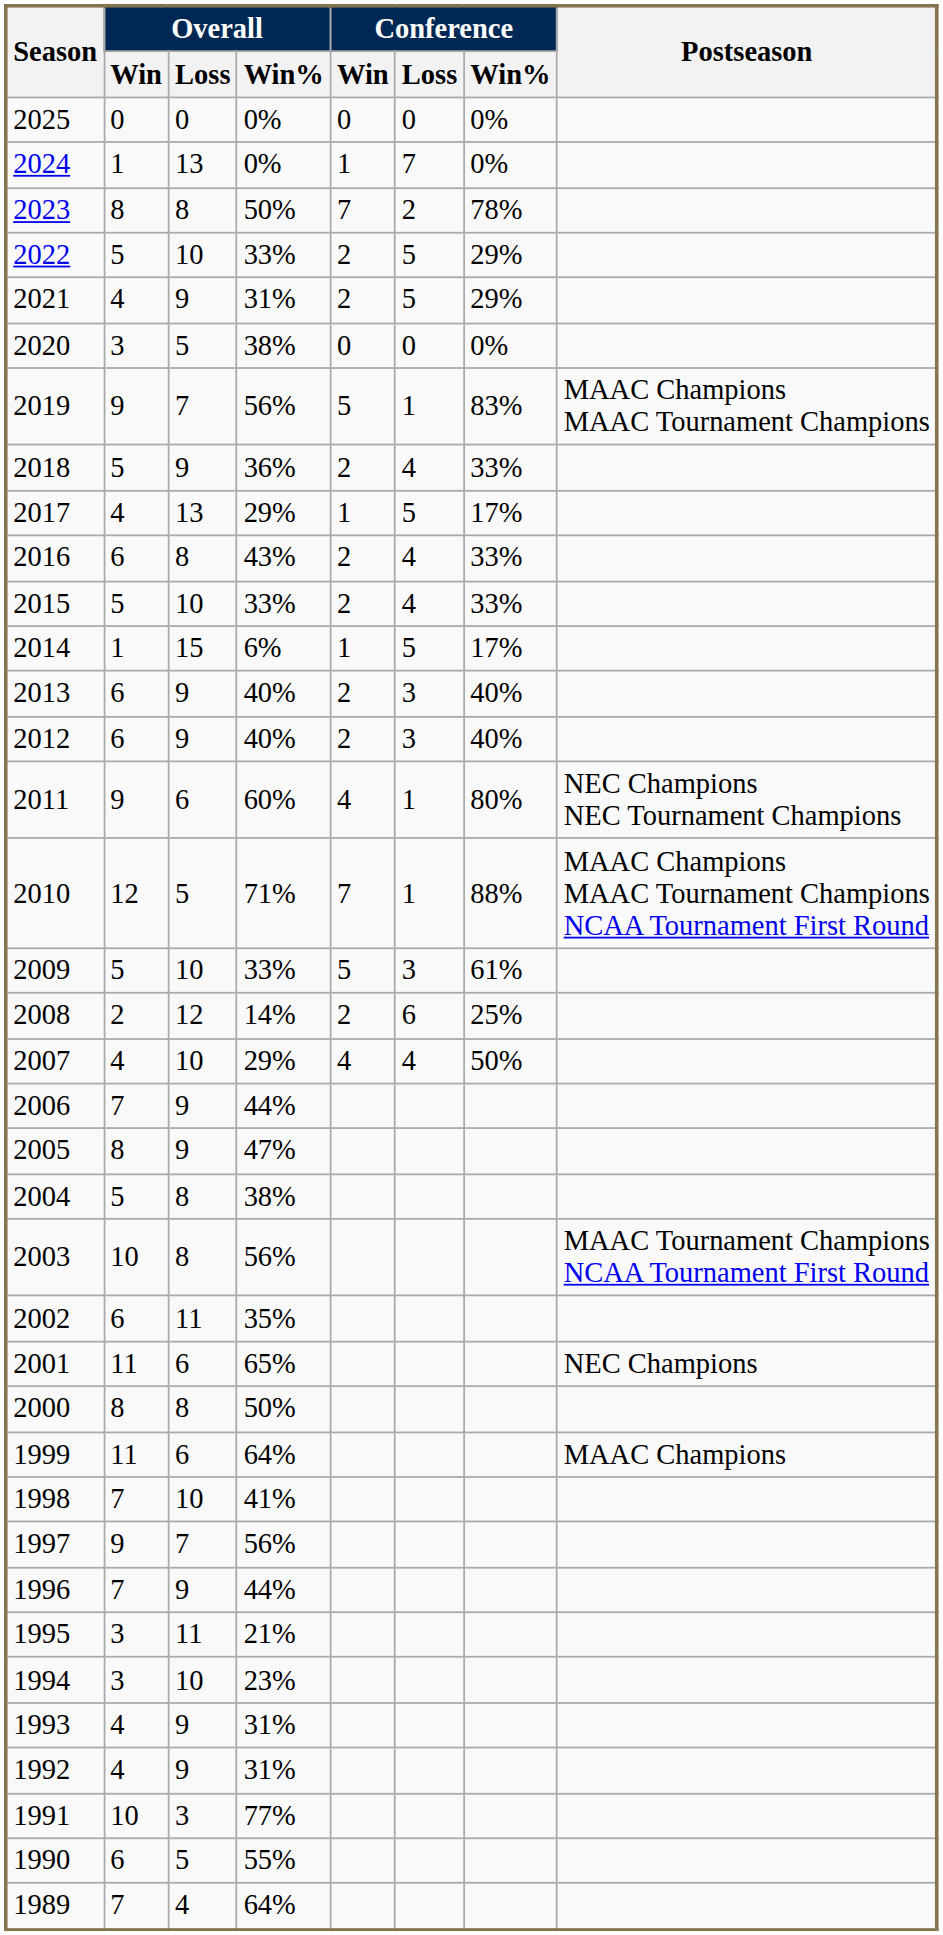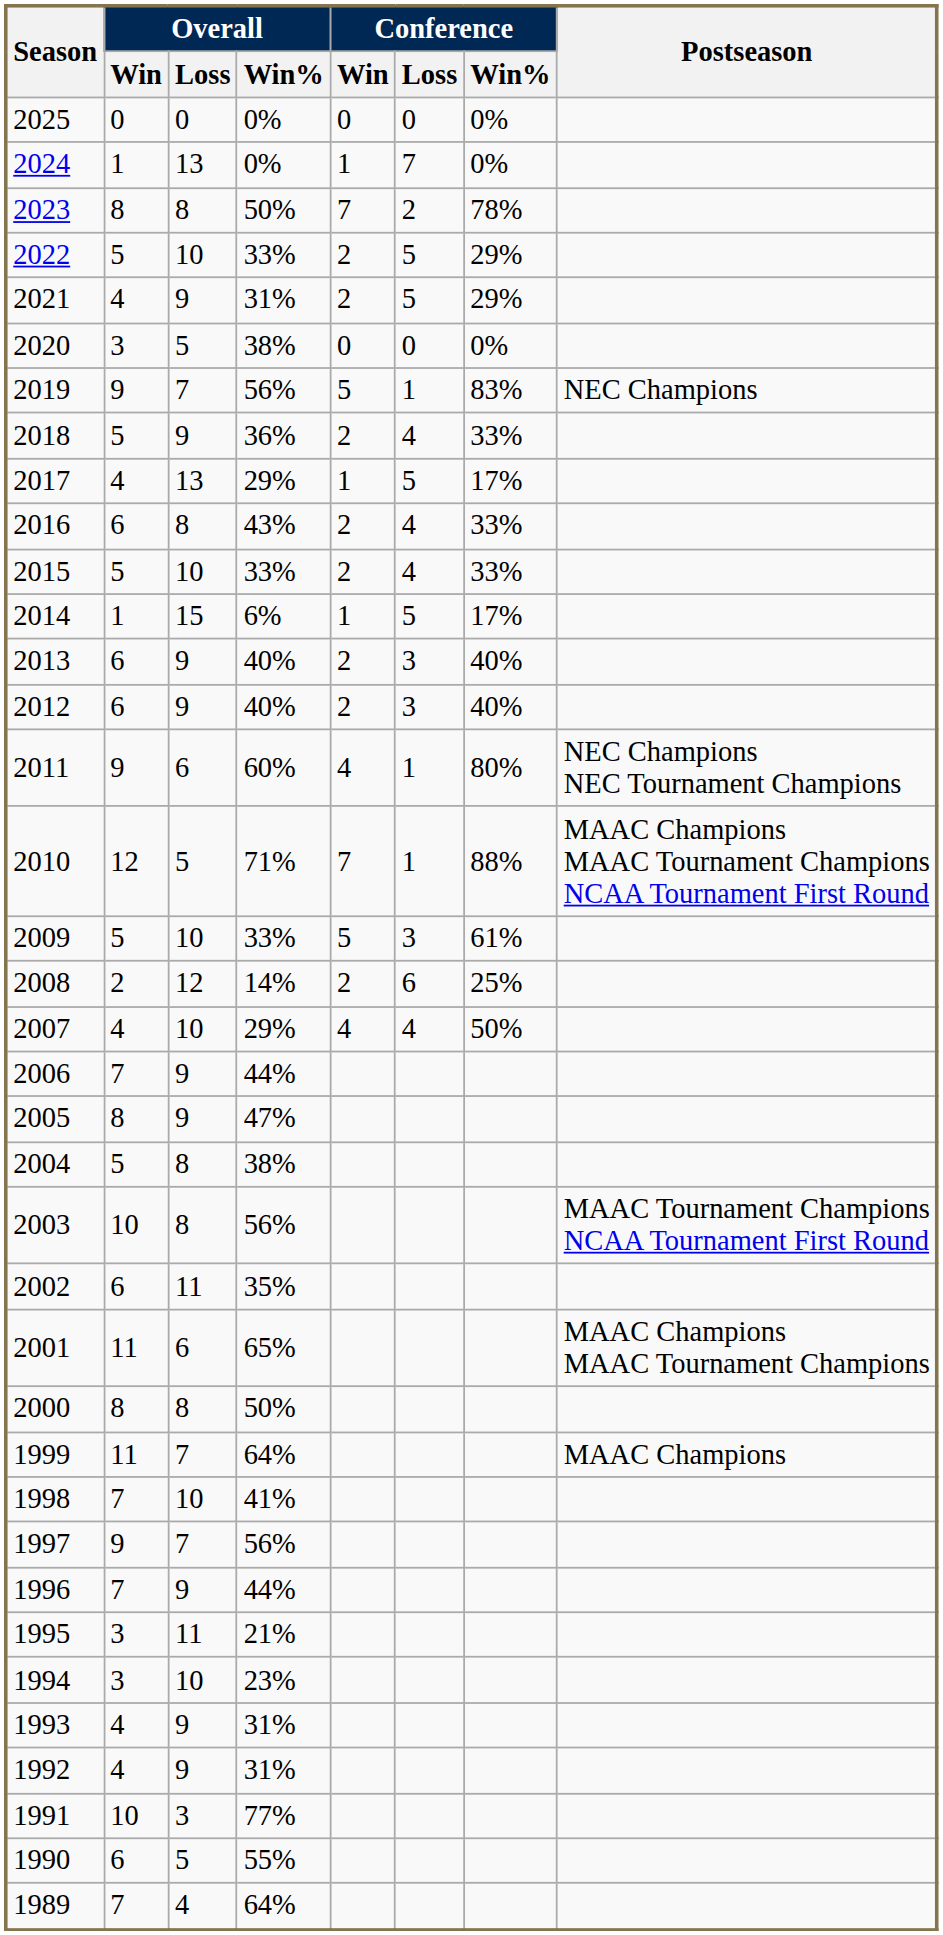 <table class = "wikitable sortable" style = "border: solid 2px #84754E;">
 <tr>
 <th rowspan = 2>Season</th>
 <th colspan = 3 style = "background-color: #002855; color: #FFFFFF;">Overall</th>
 <th colspan = 3 style = "background-color: #002855; color: #FFFFFF;">Conference</th>
 <th rowspan = 2>Postseason</th>
 </tr>
 <tr>
 <th>Win</th>
 <th>Loss</th>
 <th>Win%</th>
 <th>Win</th>
 <th>Loss</th>
 <th>Win%</th>
 </tr>
 <tr>
 <td>2025</td>
 <td>0</td>
 <td>0</td>
 <td>0%</td>
 <td>0</td>
 <td>0</td>
 <td>0%</td>
 <td></td>
 </tr>
 <tr>
 <td><a href='#'>2024</a></td>
 <td>1</td>
 <td>13</td>
 <td>0%</td>
 <td>1</td>
 <td>7</td>
 <td>0%</td>
 <td></td>
 </tr>
 <tr>
 <td><a href='#'>2023</a></td>
 <td>8</td>
 <td>8</td>
 <td>50%</td>
 <td>7</td>
 <td>2</td>
 <td>78%</td>
 <td></td>
 </tr>
 <tr>
 <td><a href='#'>2022</a></td>
 <td>5</td>
 <td>10</td>
 <td>33%</td>
 <td>2</td>
 <td>5</td>
 <td>29%</td>
 <td></td>
 </tr>
 <tr>
 <td>2021</td>
 <td>4</td>
 <td>9</td>
 <td>31%</td>
 <td>2</td>
 <td>5</td>
 <td>29%</td>
 <td></td>
 </tr>
 <tr>
 <td>2020</td>
 <td>3</td>
 <td>5</td>
 <td>38%</td>
 <td>0</td>
 <td>0</td>
 <td>0%</td>
 <td></td>
 </tr>
 <tr>
 <td>2019</td>
 <td>9</td>
 <td>7</td>
 <td>56%</td>
 <td>5</td>
 <td>1</td>
 <td>83%</td>
-<td>MAAC Champions <br> MAAC Tournament Champions</td>
+<td>NEC Champions</td>
 </tr>
 <tr>
 <td>2018</td>
 <td>5</td>
 <td>9</td>
 <td>36%</td>
 <td>2</td>
 <td>4</td>
 <td>33%</td>
 <td></td>
 </tr>
 <tr>
 <td>2017</td>
 <td>4</td>
 <td>13</td>
 <td>29%</td>
 <td>1</td>
 <td>5</td>
 <td>17%</td>
 <td></td>
 </tr>
 <tr>
 <td>2016</td>
 <td>6</td>
 <td>8</td>
 <td>43%</td>
 <td>2</td>
 <td>4</td>
 <td>33%</td>
 <td></td>
 </tr>
 <tr>
 <td>2015</td>
 <td>5</td>
 <td>10</td>
 <td>33%</td>
 <td>2</td>
 <td>4</td>
 <td>33%</td>
 <td></td>
 </tr>
 <tr>
 <td>2014</td>
 <td>1</td>
 <td>15</td>
 <td>6%</td>
 <td>1</td>
 <td>5</td>
 <td>17%</td>
 <td></td>
 </tr>
 <tr>
 <td>2013</td>
 <td>6</td>
 <td>9</td>
 <td>40%</td>
 <td>2</td>
 <td>3</td>
 <td>40%</td>
 <td></td>
 </tr>
 <tr>
 <td>2012</td>
 <td>6</td>
 <td>9</td>
 <td>40%</td>
 <td>2</td>
 <td>3</td>
 <td>40%</td>
 <td></td>
 </tr>
 <tr>
 <td>2011</td>
 <td>9</td>
 <td>6</td>
 <td>60%</td>
 <td>4</td>
 <td>1</td>
 <td>80%</td>
 <td>NEC Champions <br> NEC Tournament Champions</td>
 </tr>
 <tr>
 <td>2010</td>
 <td>12</td>
 <td>5</td>
 <td>71%</td>
 <td>7</td>
 <td>1</td>
 <td>88%</td>
 <td>MAAC Champions <br> MAAC Tournament Champions <br> <a href='#'>NCAA Tournament First Round</a></td>
 </tr>
 <tr>
 <td>2009</td>
 <td>5</td>
 <td>10</td>
 <td>33%</td>
 <td>5</td>
 <td>3</td>
 <td>61%</td>
 <td></td>
 </tr>
 <tr>
 <td>2008</td>
 <td>2</td>
 <td>12</td>
 <td>14%</td>
 <td>2</td>
 <td>6</td>
 <td>25%</td>
 <td></td>
 </tr>
 <tr>
 <td>2007</td>
 <td>4</td>
 <td>10</td>
 <td>29%</td>
 <td>4</td>
 <td>4</td>
 <td>50%</td>
 <td></td>
 </tr>
 <tr>
 <td>2006</td>
 <td>7</td>
 <td>9</td>
 <td>44%</td>
 <td></td>
 <td></td>
 <td></td>
 <td></td>
 </tr>
 <tr>
 <td>2005</td>
 <td>8</td>
 <td>9</td>
 <td>47%</td>
 <td></td>
 <td></td>
 <td></td>
 <td></td>
 </tr>
 <tr>
 <td>2004</td>
 <td>5</td>
 <td>8</td>
 <td>38%</td>
 <td></td>
 <td></td>
 <td></td>
 <td></td>
 </tr>
 <tr>
 <td>2003</td>
 <td>10</td>
 <td>8</td>
 <td>56%</td>
 <td></td>
 <td></td>
 <td></td>
 <td>MAAC Tournament Champions <br> <a href='#'>NCAA Tournament First Round</a></td>
 </tr>
 <tr>
 <td>2002</td>
 <td>6</td>
 <td>11</td>
 <td>35%</td>
 <td></td>
 <td></td>
 <td></td>
 <td></td>
 </tr>
 <tr>
 <td>2001</td>
 <td>11</td>
 <td>6</td>
 <td>65%</td>
 <td></td>
 <td></td>
 <td></td>
-<td>NEC Champions</td>
+<td>MAAC Champions <br> MAAC Tournament Champions</td>
 </tr>
 <tr>
 <td>2000</td>
 <td>8</td>
 <td>8</td>
 <td>50%</td>
 <td></td>
 <td></td>
 <td></td>
 <td></td>
 </tr>
 <tr>
 <td>1999</td>
 <td>11</td>
-<td>6</td>
+<td>7</td>
 <td>64%</td>
 <td></td>
 <td></td>
 <td></td>
 <td>MAAC Champions</td>
 </tr>
 <tr>
 <td>1998</td>
 <td>7</td>
 <td>10</td>
 <td>41%</td>
 <td></td>
 <td></td>
 <td></td>
 <td></td>
 </tr>
 <tr>
 <td>1997</td>
 <td>9</td>
 <td>7</td>
 <td>56%</td>
 <td></td>
 <td></td>
 <td></td>
 <td></td>
 </tr>
 <tr>
 <td>1996</td>
 <td>7</td>
 <td>9</td>
 <td>44%</td>
 <td></td>
 <td></td>
 <td></td>
 <td></td>
 </tr>
 <tr>
 <td>1995</td>
 <td>3</td>
 <td>11</td>
 <td>21%</td>
 <td></td>
 <td></td>
 <td></td>
 <td></td>
 </tr>
 <tr>
 <td>1994</td>
 <td>3</td>
 <td>10</td>
 <td>23%</td>
 <td></td>
 <td></td>
 <td></td>
 <td></td>
 </tr>
 <tr>
 <td>1993</td>
 <td>4</td>
 <td>9</td>
 <td>31%</td>
 <td></td>
 <td></td>
 <td></td>
 <td></td>
 </tr>
 <tr>
 <td>1992</td>
 <td>4</td>
 <td>9</td>
 <td>31%</td>
 <td></td>
 <td></td>
 <td></td>
 <td></td>
 </tr>
 <tr>
 <td>1991</td>
 <td>10</td>
 <td>3</td>
 <td>77%</td>
 <td></td>
 <td></td>
 <td></td>
 <td></td>
 </tr>
 <tr>
 <td>1990</td>
 <td>6</td>
 <td>5</td>
 <td>55%</td>
 <td></td>
 <td></td>
 <td></td>
 <td></td>
 </tr>
 <tr>
 <td>1989</td>
 <td>7</td>
 <td>4</td>
 <td>64%</td>
 <td></td>
 <td></td>
 <td></td>
 <td></td>
 </tr>
 </table>
